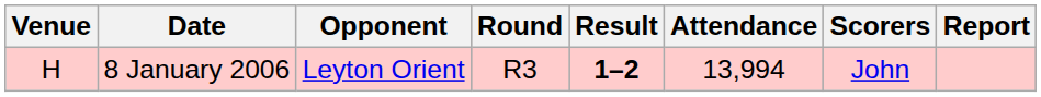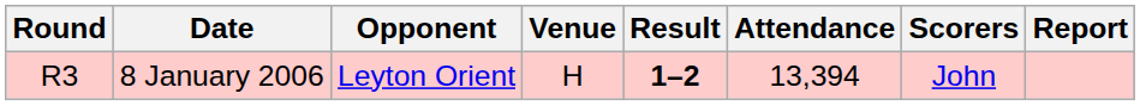 <table class="wikitable" style="font-size:100%; text-align:center">
 <tr>
-<th>Venue</th>
+<th>Round</th>
 <th>Date</th>
 <th>Opponent</th>
-<th>Round</th>
+<th>Venue</th>
 <th>Result</th>
 <th>Attendance</th>
 <th>Scorers</th>
 <th>Report</th>
 </tr>
 <tr style="background: #FFCCCC;">
-<td>H</td>
+<td>R3</td>
 <td>8 January 2006</td>
 <td><a href='#'>Leyton Orient</a></td>
-<td>R3</td>
+<td>H</td>
 <td><strong>1–2</strong></td>
-<td>13,994</td>
+<td>13,394</td>
 <td><a href='#'>John</a></td>
 <td></td>
 </tr>
 </table>
